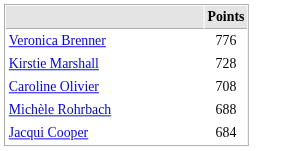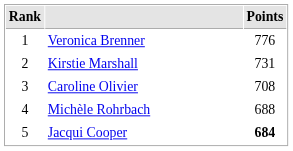 <table cellspacing="1" cellpadding="3" style="border:1px solid #AAAAAA;font-size:90%">
 <tr bgcolor="#E4E4E4">
+<th style="border-bottom:1px solid #AAAAAA" width=10>Rank</th>
 <th style="border-bottom:1px solid #AAAAAA" width=200></th>
 <th style="border-bottom:1px solid #AAAAAA" width=20>Points</th>
 </tr>
 <tr>
+<td align="center">1</td>
 <td> <a href='#'>Veronica Brenner</a></td>
 <td align=center>776</td>
 </tr>
 <tr>
+<td align="center">2</td>
 <td> <a href='#'>Kirstie Marshall</a></td>
-<td align=center>728</td>
+<td align=center>731</td>
 </tr>
 <tr>
+<td align="center">3</td>
 <td> <a href='#'>Caroline Olivier</a></td>
 <td align=center>708</td>
 </tr>
 <tr>
+<td align="center">4</td>
 <td> <a href='#'>Michèle Rohrbach</a></td>
 <td align=center>688</td>
 </tr>
 <tr>
+<td align="center">5</td>
 <td> <a href='#'>Jacqui Cooper</a></td>
-<td align=center>684</td>
+<td align=center><strong>684</strong></td>
 </tr>
 </table>
